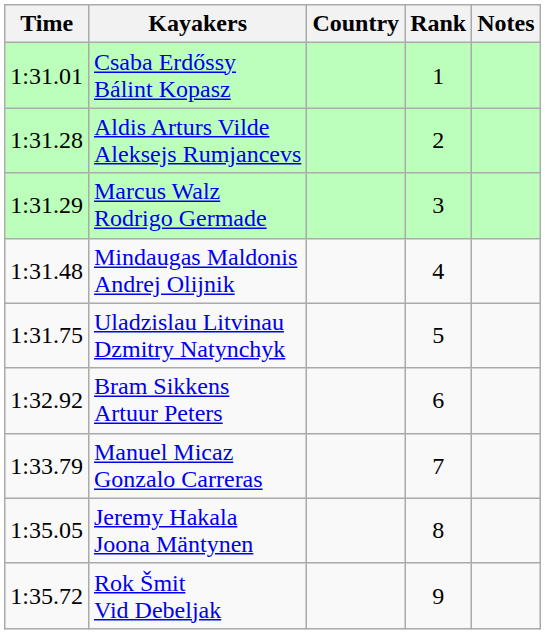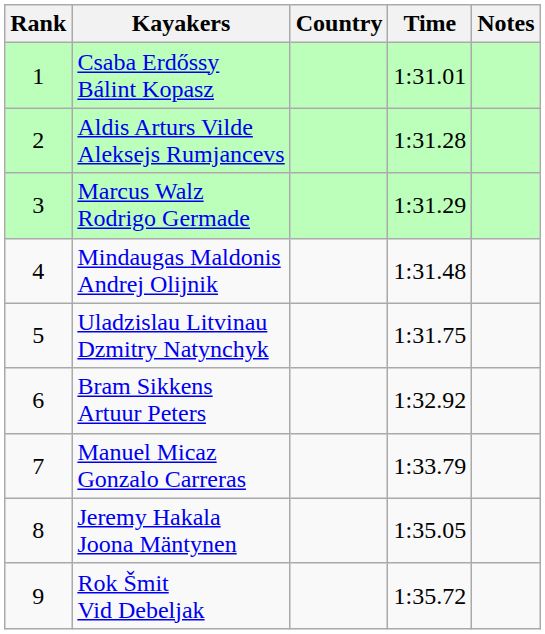 <table class="wikitable" style="text-align:center">
 <tr>
-<th>Time</th>
+<th>Rank</th>
 <th>Kayakers</th>
 <th>Country</th>
-<th>Rank</th>
+<th>Time</th>
 <th>Notes</th>
 </tr>
 <tr bgcolor=bbffbb>
-<td>1:31.01</td>
+<td>1</td>
 <td align="left"><a href='#'>Csaba Erdőssy</a><br><a href='#'>Bálint Kopasz</a></td>
 <td align="left"></td>
-<td>1</td>
+<td>1:31.01</td>
 <td></td>
 </tr>
 <tr bgcolor=bbffbb>
-<td>1:31.28</td>
+<td>2</td>
 <td align="left"><a href='#'>Aldis Arturs Vilde</a><br><a href='#'>Aleksejs Rumjancevs</a></td>
 <td align="left"></td>
-<td>2</td>
+<td>1:31.28</td>
 <td></td>
 </tr>
 <tr bgcolor=bbffbb>
-<td>1:31.29</td>
+<td>3</td>
 <td align="left"><a href='#'>Marcus Walz</a><br><a href='#'>Rodrigo Germade</a></td>
 <td align="left"></td>
-<td>3</td>
+<td>1:31.29</td>
 <td></td>
 </tr>
 <tr>
-<td>1:31.48</td>
+<td>4</td>
 <td align="left"><a href='#'>Mindaugas Maldonis</a><br><a href='#'>Andrej Olijnik</a></td>
 <td align="left"></td>
-<td>4</td>
+<td>1:31.48</td>
 <td></td>
 </tr>
 <tr>
-<td>1:31.75</td>
+<td>5</td>
 <td align="left"><a href='#'>Uladzislau Litvinau</a><br><a href='#'>Dzmitry Natynchyk</a></td>
 <td align="left"></td>
-<td>5</td>
+<td>1:31.75</td>
 <td></td>
 </tr>
 <tr>
-<td>1:32.92</td>
+<td>6</td>
 <td align="left"><a href='#'>Bram Sikkens</a><br><a href='#'>Artuur Peters</a></td>
 <td align="left"></td>
-<td>6</td>
+<td>1:32.92</td>
 <td></td>
 </tr>
 <tr>
-<td>1:33.79</td>
+<td>7</td>
 <td align="left"><a href='#'>Manuel Micaz</a><br><a href='#'>Gonzalo Carreras</a></td>
 <td align="left"></td>
-<td>7</td>
+<td>1:33.79</td>
 <td></td>
 </tr>
 <tr>
-<td>1:35.05</td>
+<td>8</td>
 <td align="left"><a href='#'>Jeremy Hakala</a><br><a href='#'>Joona Mäntynen</a></td>
 <td align="left"></td>
-<td>8</td>
+<td>1:35.05</td>
 <td></td>
 </tr>
 <tr>
-<td>1:35.72</td>
+<td>9</td>
 <td align="left"><a href='#'>Rok Šmit</a><br><a href='#'>Vid Debeljak</a></td>
 <td align="left"></td>
-<td>9</td>
+<td>1:35.72</td>
 <td></td>
 </tr>
 </table>
